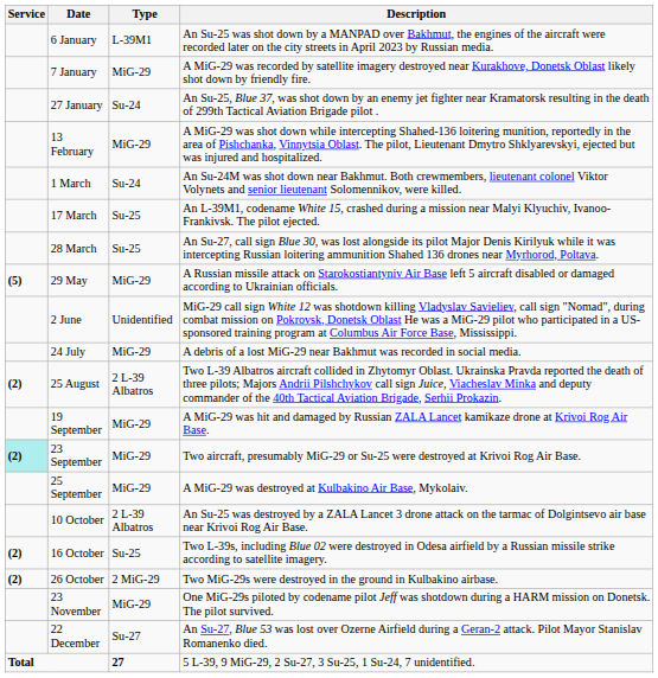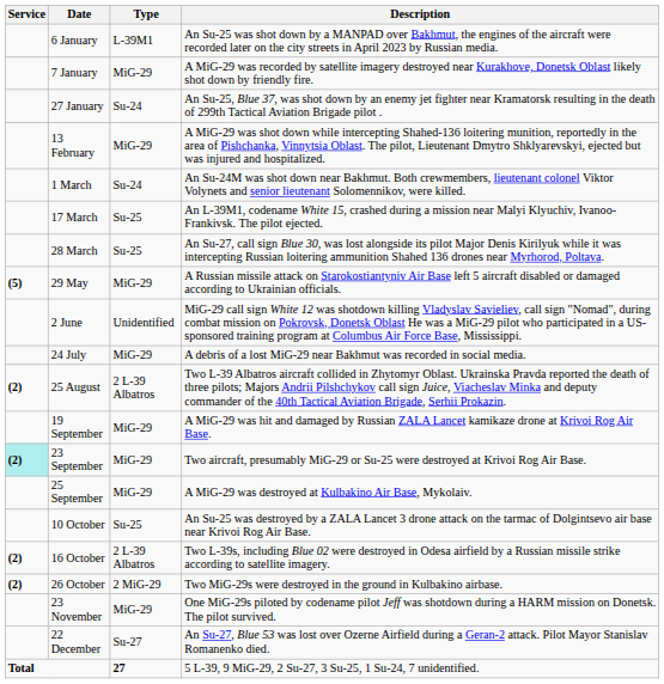 <table class="wikitable">
 <tr>
 <th>Service</th>
 <th>Date</th>
 <th>Type</th>
 <th>Description</th>
 </tr>
 <tr>
 <td></td>
 <td>6 January</td>
 <td>L-39M1</td>
 <td>An Su-25 was shot down by a MANPAD over <a href='#'>Bakhmut</a>, the engines of the aircraft were recorded later on the city streets in April 2023 by Russian media.</td>
 </tr>
 <tr>
 <td></td>
 <td>7 January</td>
 <td>MiG-29</td>
 <td>A MiG-29 was recorded by satellite imagery destroyed near <a href='#'>Kurakhove, Donetsk Oblast</a> likely shot down by friendly fire.</td>
 </tr>
 <tr>
 <td></td>
 <td>27 January</td>
 <td>Su-24</td>
 <td>An Su-25, <em>Blue 37</em>, was shot down by an enemy jet fighter near Kramatorsk resulting in the death of 299th Tactical Aviation Brigade pilot .</td>
 </tr>
 <tr>
 <td></td>
 <td>13 February</td>
 <td>MiG-29</td>
 <td>A MiG-29 was shot down while intercepting Shahed-136 loitering munition, reportedly in the area of <a href='#'>Pishchanka</a>, <a href='#'>Vinnytsia Oblast</a>. The pilot, Lieutenant Dmytro Shklyarevskyi, ejected but was injured and hospitalized.</td>
 </tr>
 <tr>
 <td></td>
 <td>1 March</td>
 <td>Su-24</td>
 <td>An Su-24M was shot down near Bakhmut. Both crewmembers, <a href='#'>lieutenant colonel</a> Viktor Volynets and <a href='#'>senior lieutenant</a> Solomennikov, were killed.</td>
 </tr>
 <tr>
 <td></td>
 <td>17 March</td>
 <td>Su-25</td>
 <td>An L-39M1, codename <em>White 15</em>, crashed during a mission near Malyi Klyuchiv, Ivanoo-Frankivsk. The pilot ejected.</td>
 </tr>
 <tr>
 <td></td>
 <td>28 March</td>
 <td>Su-25</td>
 <td>An Su-27, call sign <em>Blue 30</em>, was lost alongside its pilot Major Denis Kirilyuk while it was intercepting Russian loitering ammunition Shahed 136 drones near <a href='#'>Myrhorod, Poltava</a>.</td>
 </tr>
 <tr>
 <td> <strong>(5)</strong></td>
 <td>29 May</td>
 <td>MiG-29</td>
 <td>A Russian missile attack on <a href='#'>Starokostiantyniv Air Base</a> left 5 aircraft disabled or damaged according to Ukrainian officials.</td>
 </tr>
 <tr>
 <td></td>
 <td>2 June</td>
 <td>Unidentified</td>
 <td>MiG-29 call sign <em>White 12</em> was shotdown killing <a href='#'>Vladyslav Savieliev</a>, call sign "Nomad", during combat mission on <a href='#'>Pokrovsk, Donetsk Oblast</a> He was a MiG-29 pilot who participated in a US-sponsored training program at <a href='#'>Columbus Air Force Base</a>, Mississippi.</td>
 </tr>
 <tr>
 <td></td>
 <td>24 July</td>
 <td>MiG-29</td>
 <td>A debris of a lost MiG-29 near Bakhmut was recorded in social media.</td>
 </tr>
 <tr>
 <td> <strong>(2)</strong></td>
 <td>25 August</td>
 <td>2 L-39 Albatros</td>
 <td>Two L-39 Albatros aircraft collided in Zhytomyr Oblast. Ukrainska Pravda reported the death of three pilots; Majors <a href='#'>Andrii Pilshchykov</a> call sign <em>Juice</em>, <a href='#'>Viacheslav Minka</a> and deputy commander of the <a href='#'>40th Tactical Aviation Brigade</a>, <a href='#'>Serhii Prokazin</a>.</td>
 </tr>
 <tr>
 <td></td>
 <td>19 September</td>
 <td>MiG-29</td>
 <td>A MiG-29 was hit and damaged by Russian <a href='#'>ZALA Lancet</a> kamikaze drone at <a href='#'>Krivoi Rog Air Base</a>.</td>
 </tr>
 <tr>
 <td style="background: paleturquoise;"> <strong>(2)</strong></td>
 <td>23 September</td>
 <td>MiG-29</td>
 <td>Two aircraft, presumably MiG-29 or Su-25 were destroyed at Krivoi Rog Air Base.</td>
 </tr>
 <tr>
 <td></td>
 <td>25 September</td>
 <td>MiG-29</td>
 <td>A MiG-29 was destroyed at <a href='#'>Kulbakino Air Base</a>, Mykolaiv.</td>
 </tr>
 <tr>
 <td></td>
 <td>10 October</td>
-<td>2 L-39 Albatros</td>
+<td>Su-25</td>
 <td>An Su-25 was destroyed by a ZALA Lancet 3 drone attack on the tarmac of Dolgintsevo air base near Krivoi Rog Air Base.</td>
 </tr>
 <tr>
 <td> <strong>(2)</strong></td>
 <td>16 October</td>
-<td>Su-25</td>
+<td>2 L-39 Albatros</td>
 <td>Two L-39s, including <em>Blue 02</em> were destroyed in Odesa airfield by a Russian missile strike according to satellite imagery.</td>
 </tr>
 <tr>
 <td> <strong>(2)</strong></td>
 <td>26 October</td>
 <td>2 MiG-29</td>
 <td>Two MiG-29s were destroyed in the ground in Kulbakino airbase.</td>
 </tr>
 <tr>
 <td></td>
 <td>23 November</td>
 <td>MiG-29</td>
 <td>One MiG-29s piloted by codename pilot <em>Jeff</em> was shotdown during a HARM mission on Donetsk. The pilot survived.</td>
 </tr>
 <tr>
 <td></td>
 <td>22 December</td>
 <td>Su-27</td>
 <td>An <a href='#'>Su-27</a>, <em>Blue 53</em> was lost over Ozerne Airfield during a <a href='#'>Geran-2</a> attack. Pilot Mayor Stanislav Romanenko died.</td>
 </tr>
 <tr>
 <td colspan="2"><strong>Total</strong></td>
 <td><strong>27</strong></td>
 <td>5 L-39, 9 MiG-29, 2 Su-27, 3 Su-25, 1 Su-24, 7 unidentified.</td>
 </tr>
 </table>
